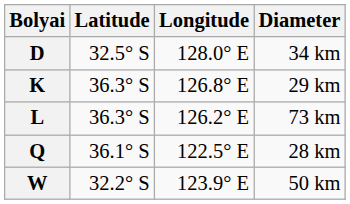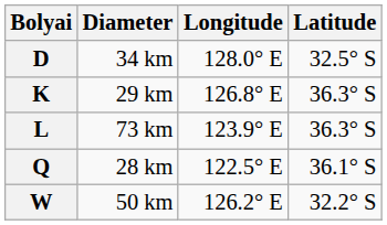 <table class="wikitable" style="text-align: right;">
 <tr>
 <th scope="col">Bolyai</th>
+<th scope="col">Diameter</th>
+<th scope="col">Longitude</th>
 <th scope="col">Latitude</th>
-<th scope="col">Longitude</th>
-<th scope="col">Diameter</th>
 </tr>
 <tr>
 <th scope="row">D</th>
+<td>34 km</td>
+<td>128.0° E</td>
 <td>32.5° S</td>
-<td>128.0° E</td>
-<td>34 km</td>
 </tr>
 <tr>
 <th scope="row">K</th>
+<td>29 km</td>
+<td>126.8° E</td>
 <td>36.3° S</td>
-<td>126.8° E</td>
-<td>29 km</td>
 </tr>
 <tr>
 <th scope="row">L</th>
+<td>73 km</td>
+<td>123.9° E</td>
 <td>36.3° S</td>
-<td>126.2° E</td>
-<td>73 km</td>
 </tr>
 <tr>
 <th scope="row">Q</th>
+<td>28 km</td>
+<td>122.5° E</td>
 <td>36.1° S</td>
-<td>122.5° E</td>
-<td>28 km</td>
 </tr>
 <tr>
 <th scope="row">W</th>
+<td>50 km</td>
+<td>126.2° E</td>
 <td>32.2° S</td>
-<td>123.9° E</td>
-<td>50 km</td>
 </tr>
 </table>
